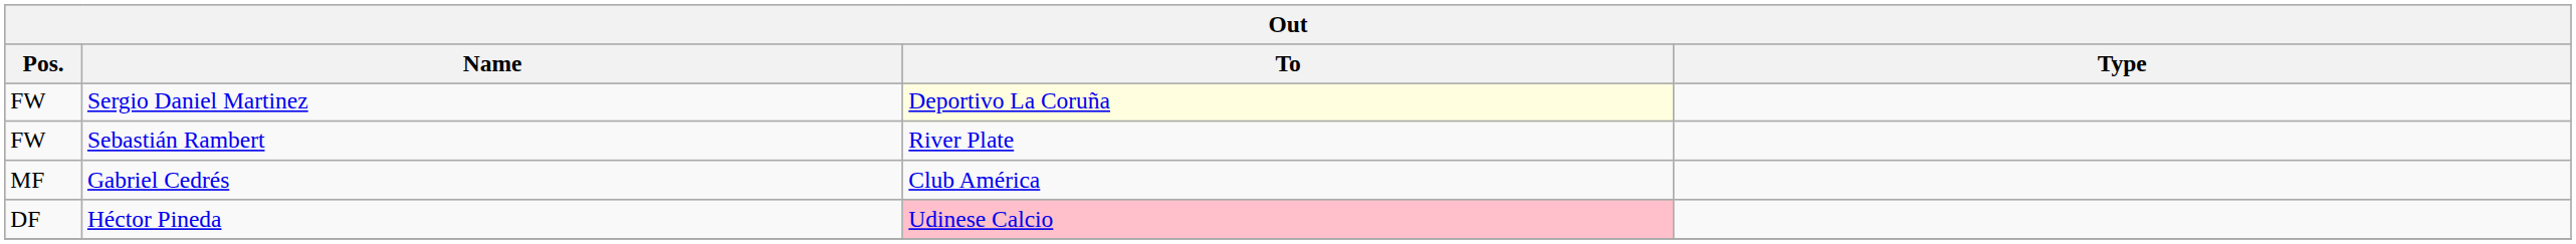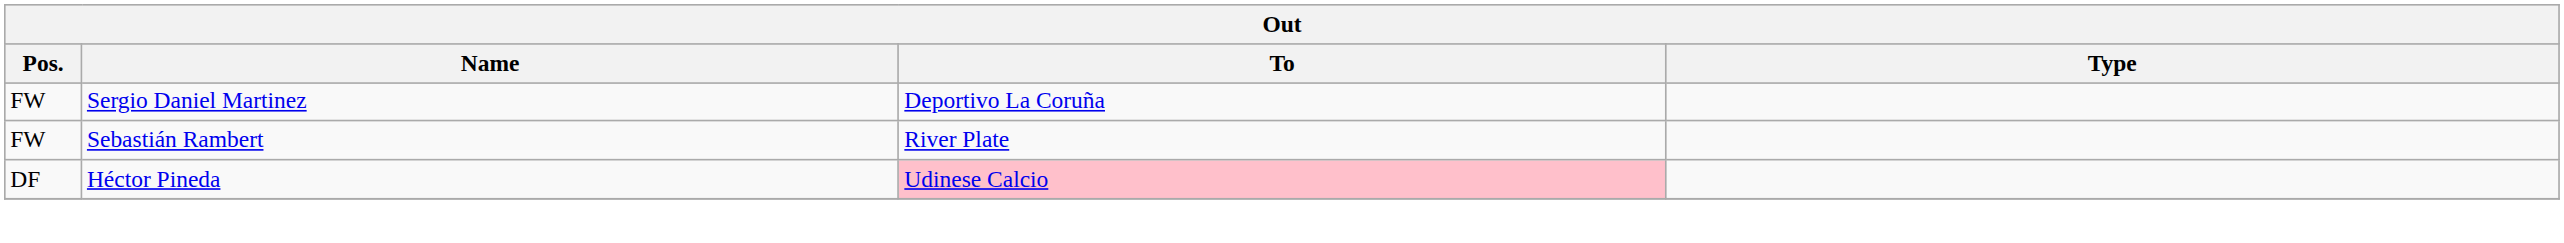 <table class="wikitable" style="font-size:90%;width:99%;">
 <tr>
 <th colspan="4">Out</th>
 </tr>
 <tr>
 <th width=3%>Pos.</th>
 <th width=32%>Name</th>
 <th width=30%>To</th>
 <th width=35%>Type</th>
 </tr>
 <tr>
 <td>FW</td>
 <td><a href='#'>Sergio Daniel Martinez</a></td>
-<td style="background: lightyellow;"><a href='#'>Deportivo La Coruña</a></td>
+<td><a href='#'>Deportivo La Coruña</a></td>
 <td></td>
 </tr>
 <tr>
 <td>FW</td>
 <td><a href='#'>Sebastián Rambert</a></td>
 <td><a href='#'>River Plate</a></td>
-<td></td>
-</tr>
-<tr>
-<td>MF</td>
-<td><a href='#'>Gabriel Cedrés</a></td>
-<td><a href='#'>Club América</a></td>
 <td></td>
 </tr>
 <tr>
 <td>DF</td>
 <td><a href='#'>Héctor Pineda</a></td>
 <td style="background: pink;"><a href='#'>Udinese Calcio</a></td>
 <td></td>
 </tr>
 <tr>
 </tr>
 </table>
